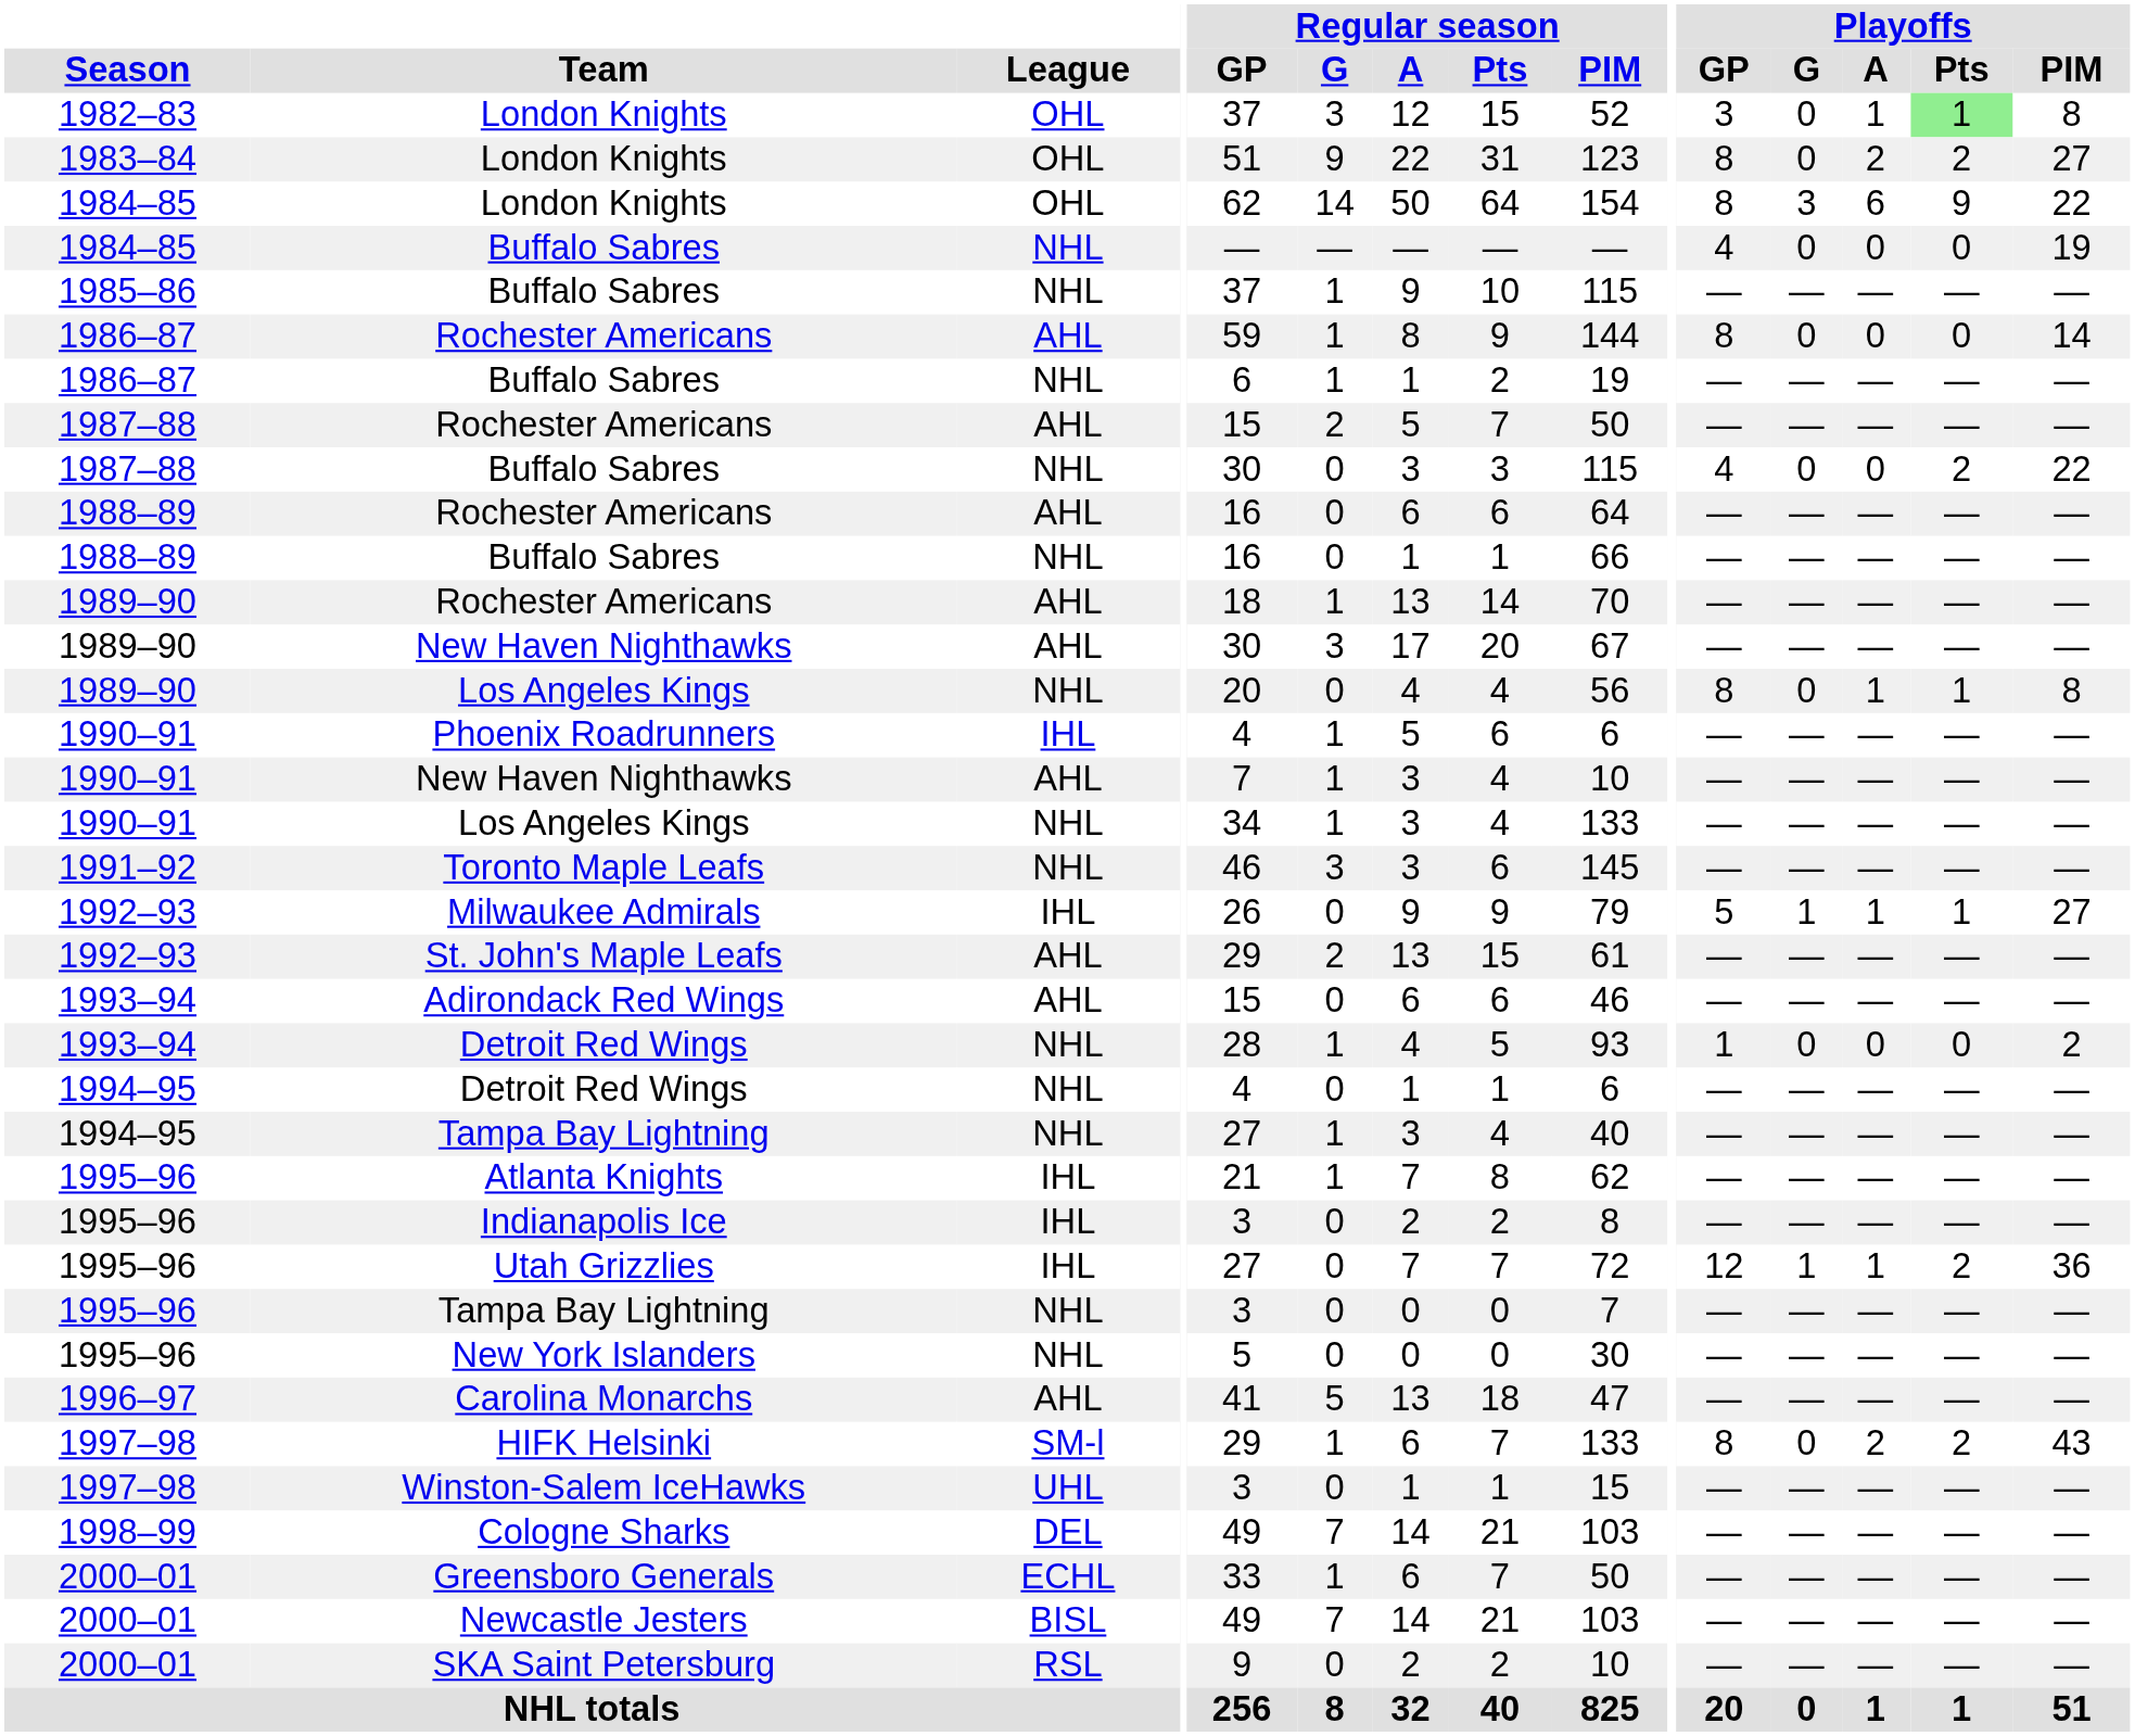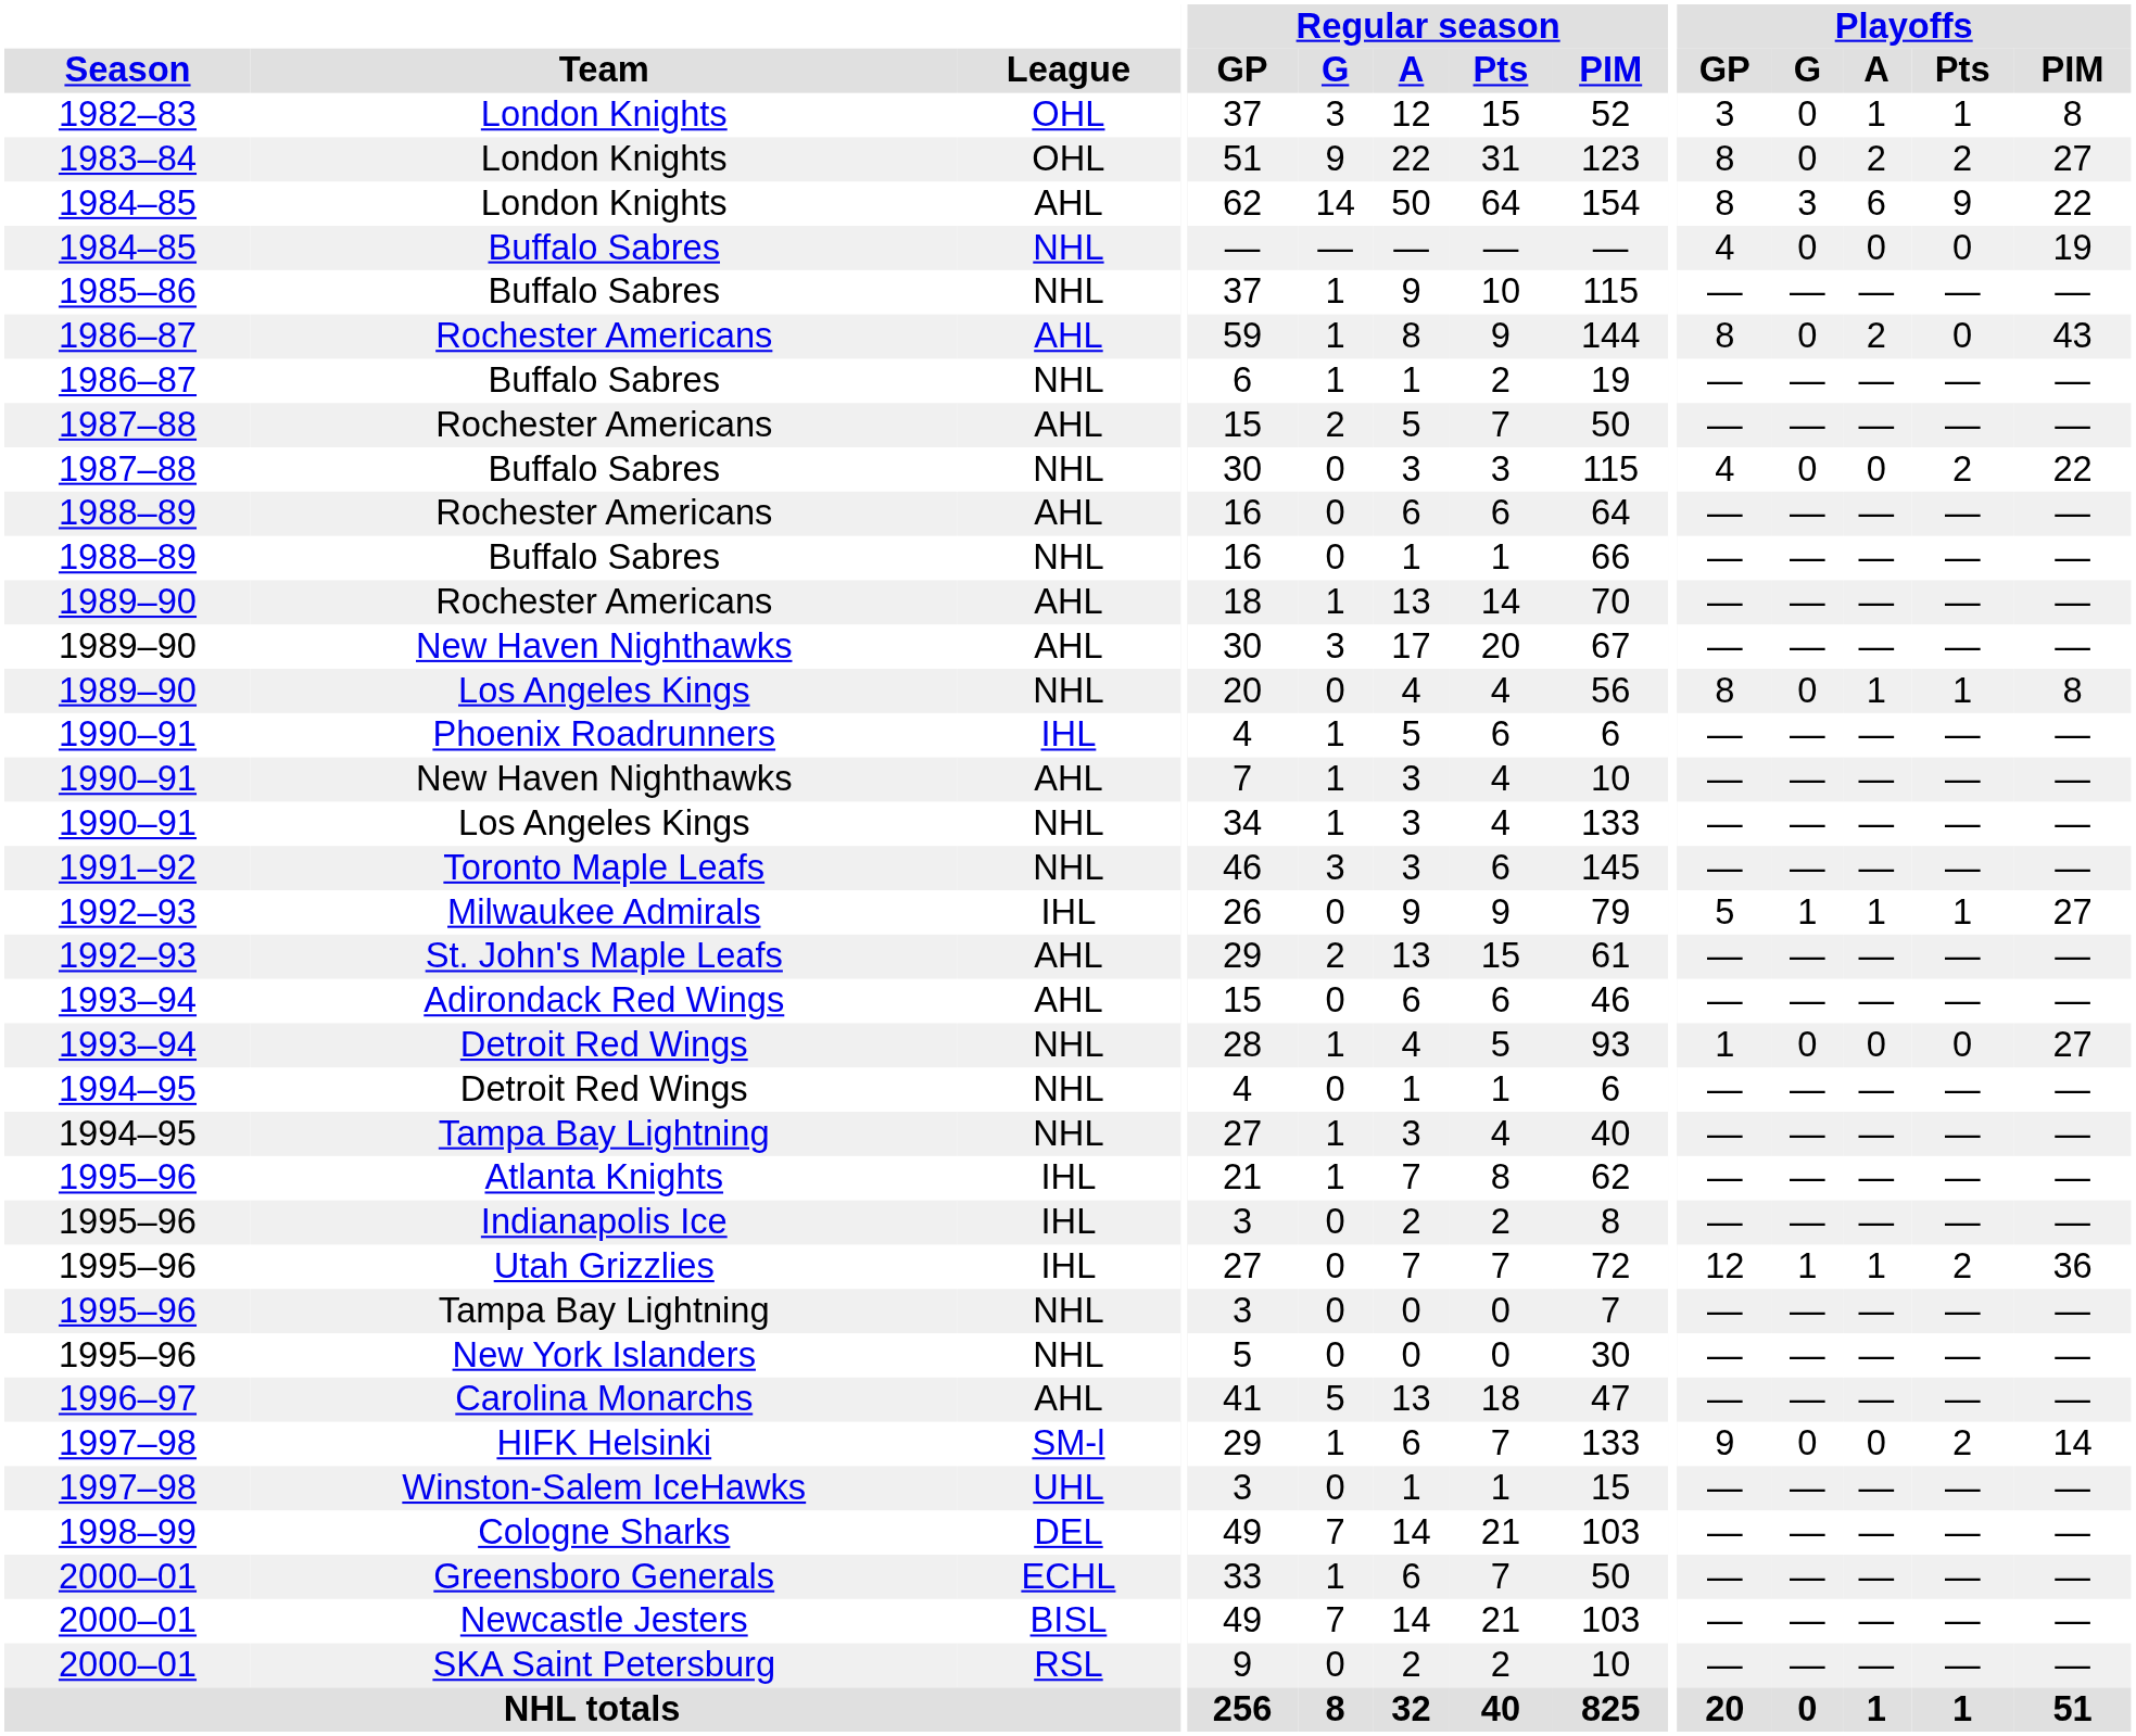 <table border="0" cellpadding="1" cellspacing="0" style="text-align:center; width:60em">
 <tr bgcolor="#e0e0e0">
 <th colspan="3" bgcolor="#ffffff"></th>
 <th rowspan="100" bgcolor="#ffffff"></th>
 <th colspan="5"><a href='#'>Regular season</a></th>
 <th rowspan="100" bgcolor="#ffffff"></th>
 <th colspan="5"><a href='#'>Playoffs</a></th>
 </tr>
 <tr bgcolor="#e0e0e0">
 <th><a href='#'>Season</a></th>
 <th>Team</th>
 <th>League</th>
 <th>GP</th>
 <th><a href='#'>G</a></th>
 <th><a href='#'>A</a></th>
 <th><a href='#'>Pts</a></th>
 <th><a href='#'>PIM</a></th>
 <th>GP</th>
 <th>G</th>
 <th>A</th>
 <th>Pts</th>
 <th>PIM</th>
 </tr>
 <tr>
 <td><a href='#'>1982–83</a></td>
 <td><a href='#'>London Knights</a></td>
 <td><a href='#'>OHL</a></td>
 <td>37</td>
 <td>3</td>
 <td>12</td>
 <td>15</td>
 <td>52</td>
 <td>3</td>
 <td>0</td>
 <td>1</td>
-<td style="background: lightgreen;">1</td>
+<td>1</td>
 <td>8</td>
 </tr>
 <tr bgcolor="#f0f0f0">
 <td><a href='#'>1983–84</a></td>
 <td>London Knights</td>
 <td>OHL</td>
 <td>51</td>
 <td>9</td>
 <td>22</td>
 <td>31</td>
 <td>123</td>
 <td>8</td>
 <td>0</td>
 <td>2</td>
 <td>2</td>
 <td>27</td>
 </tr>
 <tr>
 <td><a href='#'>1984–85</a></td>
 <td>London Knights</td>
-<td>OHL</td>
+<td>AHL</td>
 <td>62</td>
 <td>14</td>
 <td>50</td>
 <td>64</td>
 <td>154</td>
 <td>8</td>
 <td>3</td>
 <td>6</td>
 <td>9</td>
 <td>22</td>
 </tr>
 <tr bgcolor="#f0f0f0">
 <td><a href='#'>1984–85</a></td>
 <td><a href='#'>Buffalo Sabres</a></td>
 <td><a href='#'>NHL</a></td>
 <td>—</td>
 <td>—</td>
 <td>—</td>
 <td>—</td>
 <td>—</td>
 <td>4</td>
 <td>0</td>
 <td>0</td>
 <td>0</td>
 <td>19</td>
 </tr>
 <tr>
 <td><a href='#'>1985–86</a></td>
 <td>Buffalo Sabres</td>
 <td>NHL</td>
 <td>37</td>
 <td>1</td>
 <td>9</td>
 <td>10</td>
 <td>115</td>
 <td>—</td>
 <td>—</td>
 <td>—</td>
 <td>—</td>
 <td>—</td>
 </tr>
 <tr bgcolor="#f0f0f0">
 <td><a href='#'>1986–87</a></td>
 <td><a href='#'>Rochester Americans</a></td>
 <td><a href='#'>AHL</a></td>
 <td>59</td>
 <td>1</td>
 <td>8</td>
 <td>9</td>
 <td>144</td>
 <td>8</td>
 <td>0</td>
+<td>2</td>
 <td>0</td>
-<td>0</td>
-<td>14</td>
+<td>43</td>
 </tr>
 <tr>
 <td><a href='#'>1986–87</a></td>
 <td>Buffalo Sabres</td>
 <td>NHL</td>
 <td>6</td>
 <td>1</td>
 <td>1</td>
 <td>2</td>
 <td>19</td>
 <td>—</td>
 <td>—</td>
 <td>—</td>
 <td>—</td>
 <td>—</td>
 </tr>
 <tr bgcolor="#f0f0f0">
 <td><a href='#'>1987–88</a></td>
 <td>Rochester Americans</td>
 <td>AHL</td>
 <td>15</td>
 <td>2</td>
 <td>5</td>
 <td>7</td>
 <td>50</td>
 <td>—</td>
 <td>—</td>
 <td>—</td>
 <td>—</td>
 <td>—</td>
 </tr>
 <tr>
 <td><a href='#'>1987–88</a></td>
 <td>Buffalo Sabres</td>
 <td>NHL</td>
 <td>30</td>
 <td>0</td>
 <td>3</td>
 <td>3</td>
 <td>115</td>
 <td>4</td>
 <td>0</td>
 <td>0</td>
 <td>2</td>
 <td>22</td>
 </tr>
 <tr bgcolor="#f0f0f0">
 <td><a href='#'>1988–89</a></td>
 <td>Rochester Americans</td>
 <td>AHL</td>
 <td>16</td>
 <td>0</td>
 <td>6</td>
 <td>6</td>
 <td>64</td>
 <td>—</td>
 <td>—</td>
 <td>—</td>
 <td>—</td>
 <td>—</td>
 </tr>
 <tr>
 <td><a href='#'>1988–89</a></td>
 <td>Buffalo Sabres</td>
 <td>NHL</td>
 <td>16</td>
 <td>0</td>
 <td>1</td>
 <td>1</td>
 <td>66</td>
 <td>—</td>
 <td>—</td>
 <td>—</td>
 <td>—</td>
 <td>—</td>
 </tr>
 <tr bgcolor="#f0f0f0">
 <td><a href='#'>1989–90</a></td>
 <td>Rochester Americans</td>
 <td>AHL</td>
 <td>18</td>
 <td>1</td>
 <td>13</td>
 <td>14</td>
 <td>70</td>
 <td>—</td>
 <td>—</td>
 <td>—</td>
 <td>—</td>
 <td>—</td>
 </tr>
 <tr>
 <td>1989–90</td>
 <td><a href='#'>New Haven Nighthawks</a></td>
 <td>AHL</td>
 <td>30</td>
 <td>3</td>
 <td>17</td>
 <td>20</td>
 <td>67</td>
 <td>—</td>
 <td>—</td>
 <td>—</td>
 <td>—</td>
 <td>—</td>
 </tr>
 <tr bgcolor="#f0f0f0">
 <td><a href='#'>1989–90</a></td>
 <td><a href='#'>Los Angeles Kings</a></td>
 <td>NHL</td>
 <td>20</td>
 <td>0</td>
 <td>4</td>
 <td>4</td>
 <td>56</td>
 <td>8</td>
 <td>0</td>
 <td>1</td>
 <td>1</td>
 <td>8</td>
 </tr>
 <tr>
 <td><a href='#'>1990–91</a></td>
 <td><a href='#'>Phoenix Roadrunners</a></td>
 <td><a href='#'>IHL</a></td>
 <td>4</td>
 <td>1</td>
 <td>5</td>
 <td>6</td>
 <td>6</td>
 <td>—</td>
 <td>—</td>
 <td>—</td>
 <td>—</td>
 <td>—</td>
 </tr>
 <tr bgcolor="#f0f0f0">
 <td><a href='#'>1990–91</a></td>
 <td>New Haven Nighthawks</td>
 <td>AHL</td>
 <td>7</td>
 <td>1</td>
 <td>3</td>
 <td>4</td>
 <td>10</td>
 <td>—</td>
 <td>—</td>
 <td>—</td>
 <td>—</td>
 <td>—</td>
 </tr>
 <tr>
 <td><a href='#'>1990–91</a></td>
 <td>Los Angeles Kings</td>
 <td>NHL</td>
 <td>34</td>
 <td>1</td>
 <td>3</td>
 <td>4</td>
 <td>133</td>
 <td>—</td>
 <td>—</td>
 <td>—</td>
 <td>—</td>
 <td>—</td>
 </tr>
 <tr bgcolor="#f0f0f0">
 <td><a href='#'>1991–92</a></td>
 <td><a href='#'>Toronto Maple Leafs</a></td>
 <td>NHL</td>
 <td>46</td>
 <td>3</td>
 <td>3</td>
 <td>6</td>
 <td>145</td>
 <td>—</td>
 <td>—</td>
 <td>—</td>
 <td>—</td>
 <td>—</td>
 </tr>
 <tr>
 <td><a href='#'>1992–93</a></td>
 <td><a href='#'>Milwaukee Admirals</a></td>
 <td>IHL</td>
 <td>26</td>
 <td>0</td>
 <td>9</td>
 <td>9</td>
 <td>79</td>
 <td>5</td>
 <td>1</td>
 <td>1</td>
 <td>1</td>
 <td>27</td>
 </tr>
 <tr bgcolor="#f0f0f0">
 <td><a href='#'>1992–93</a></td>
 <td><a href='#'>St. John's Maple Leafs</a></td>
 <td>AHL</td>
 <td>29</td>
 <td>2</td>
 <td>13</td>
 <td>15</td>
 <td>61</td>
 <td>—</td>
 <td>—</td>
 <td>—</td>
 <td>—</td>
 <td>—</td>
 </tr>
 <tr>
 <td><a href='#'>1993–94</a></td>
 <td><a href='#'>Adirondack Red Wings</a></td>
 <td>AHL</td>
 <td>15</td>
 <td>0</td>
 <td>6</td>
 <td>6</td>
 <td>46</td>
 <td>—</td>
 <td>—</td>
 <td>—</td>
 <td>—</td>
 <td>—</td>
 </tr>
 <tr bgcolor="#f0f0f0">
 <td><a href='#'>1993–94</a></td>
 <td><a href='#'>Detroit Red Wings</a></td>
 <td>NHL</td>
 <td>28</td>
 <td>1</td>
 <td>4</td>
 <td>5</td>
 <td>93</td>
 <td>1</td>
 <td>0</td>
 <td>0</td>
 <td>0</td>
-<td>2</td>
+<td>27</td>
 </tr>
 <tr>
 <td><a href='#'>1994–95</a></td>
 <td>Detroit Red Wings</td>
 <td>NHL</td>
 <td>4</td>
 <td>0</td>
 <td>1</td>
 <td>1</td>
 <td>6</td>
 <td>—</td>
 <td>—</td>
 <td>—</td>
 <td>—</td>
 <td>—</td>
 </tr>
 <tr bgcolor="#f0f0f0">
 <td>1994–95</td>
 <td><a href='#'>Tampa Bay Lightning</a></td>
 <td>NHL</td>
 <td>27</td>
 <td>1</td>
 <td>3</td>
 <td>4</td>
 <td>40</td>
 <td>—</td>
 <td>—</td>
 <td>—</td>
 <td>—</td>
 <td>—</td>
 </tr>
 <tr>
 <td><a href='#'>1995–96</a></td>
 <td><a href='#'>Atlanta Knights</a></td>
 <td>IHL</td>
 <td>21</td>
 <td>1</td>
 <td>7</td>
 <td>8</td>
 <td>62</td>
 <td>—</td>
 <td>—</td>
 <td>—</td>
 <td>—</td>
 <td>—</td>
 </tr>
 <tr bgcolor="#f0f0f0">
 <td>1995–96</td>
 <td><a href='#'>Indianapolis Ice</a></td>
 <td>IHL</td>
 <td>3</td>
 <td>0</td>
 <td>2</td>
 <td>2</td>
 <td>8</td>
 <td>—</td>
 <td>—</td>
 <td>—</td>
 <td>—</td>
 <td>—</td>
 </tr>
 <tr>
 <td>1995–96</td>
 <td><a href='#'>Utah Grizzlies</a></td>
 <td>IHL</td>
 <td>27</td>
 <td>0</td>
 <td>7</td>
 <td>7</td>
 <td>72</td>
 <td>12</td>
 <td>1</td>
 <td>1</td>
 <td>2</td>
 <td>36</td>
 </tr>
 <tr bgcolor="#f0f0f0">
 <td><a href='#'>1995–96</a></td>
 <td>Tampa Bay Lightning</td>
 <td>NHL</td>
 <td>3</td>
 <td>0</td>
 <td>0</td>
 <td>0</td>
 <td>7</td>
 <td>—</td>
 <td>—</td>
 <td>—</td>
 <td>—</td>
 <td>—</td>
 </tr>
 <tr>
 <td>1995–96</td>
 <td><a href='#'>New York Islanders</a></td>
 <td>NHL</td>
 <td>5</td>
 <td>0</td>
 <td>0</td>
 <td>0</td>
 <td>30</td>
 <td>—</td>
 <td>—</td>
 <td>—</td>
 <td>—</td>
 <td>—</td>
 </tr>
 <tr bgcolor="#f0f0f0">
 <td><a href='#'>1996–97</a></td>
 <td><a href='#'>Carolina Monarchs</a></td>
 <td>AHL</td>
 <td>41</td>
 <td>5</td>
 <td>13</td>
 <td>18</td>
 <td>47</td>
 <td>—</td>
 <td>—</td>
 <td>—</td>
 <td>—</td>
 <td>—</td>
 </tr>
 <tr>
 <td><a href='#'>1997–98</a></td>
 <td><a href='#'>HIFK Helsinki</a></td>
 <td><a href='#'>SM-l</a></td>
 <td>29</td>
 <td>1</td>
 <td>6</td>
 <td>7</td>
 <td>133</td>
-<td>8</td>
+<td>9</td>
+<td>0</td>
 <td>0</td>
 <td>2</td>
-<td>2</td>
-<td>43</td>
+<td>14</td>
 </tr>
 <tr bgcolor="#f0f0f0">
 <td><a href='#'>1997–98</a></td>
 <td><a href='#'>Winston-Salem IceHawks</a></td>
 <td><a href='#'>UHL</a></td>
 <td>3</td>
 <td>0</td>
 <td>1</td>
 <td>1</td>
 <td>15</td>
 <td>—</td>
 <td>—</td>
 <td>—</td>
 <td>—</td>
 <td>—</td>
 </tr>
 <tr>
 <td><a href='#'>1998–99</a></td>
 <td><a href='#'>Cologne Sharks</a></td>
 <td><a href='#'>DEL</a></td>
 <td>49</td>
 <td>7</td>
 <td>14</td>
 <td>21</td>
 <td>103</td>
 <td>—</td>
 <td>—</td>
 <td>—</td>
 <td>—</td>
 <td>—</td>
 </tr>
 <tr bgcolor="#f0f0f0">
 <td><a href='#'>2000–01</a></td>
 <td><a href='#'>Greensboro Generals</a></td>
 <td><a href='#'>ECHL</a></td>
 <td>33</td>
 <td>1</td>
 <td>6</td>
 <td>7</td>
 <td>50</td>
 <td>—</td>
 <td>—</td>
 <td>—</td>
 <td>—</td>
 <td>—</td>
 </tr>
 <tr>
 <td><a href='#'>2000–01</a></td>
 <td><a href='#'>Newcastle Jesters</a></td>
 <td><a href='#'>BISL</a></td>
 <td>49</td>
 <td>7</td>
 <td>14</td>
 <td>21</td>
 <td>103</td>
 <td>—</td>
 <td>—</td>
 <td>—</td>
 <td>—</td>
 <td>—</td>
 </tr>
 <tr bgcolor="#f0f0f0">
 <td><a href='#'>2000–01</a></td>
 <td><a href='#'>SKA Saint Petersburg</a></td>
 <td><a href='#'>RSL</a></td>
 <td>9</td>
 <td>0</td>
 <td>2</td>
 <td>2</td>
 <td>10</td>
 <td>—</td>
 <td>—</td>
 <td>—</td>
 <td>—</td>
 <td>—</td>
 </tr>
 <tr bgcolor="#e0e0e0">
 <th colspan="3">NHL totals</th>
 <th>256</th>
 <th>8</th>
 <th>32</th>
 <th>40</th>
 <th>825</th>
 <th>20</th>
 <th>0</th>
 <th>1</th>
 <th>1</th>
 <th>51</th>
 </tr>
 </table>
